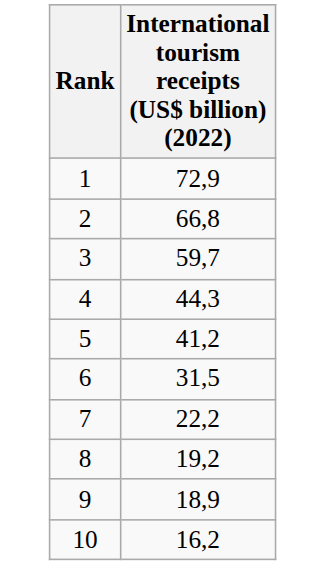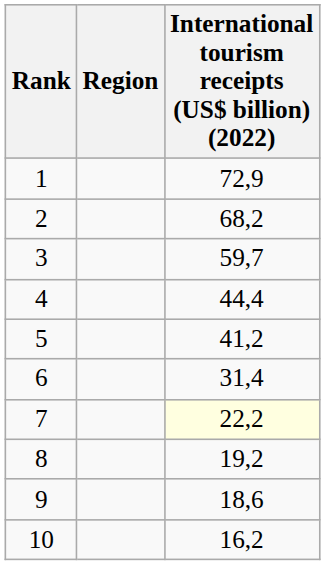 <table class="wikitable sortable" style="margin:1em auto 1em auto; text-align:center;">
 <tr>
 <th>Rank</th>
+<th>Region</th>
 <th>International <br> tourism<br> receipts<br> (US$ billion)<br> (2022)</th>
 </tr>
 <tr>
 <td>1</td>
+<td align="left"></td>
 <td>72,9</td>
 </tr>
 <tr>
 <td>2</td>
-<td>66,8</td>
+<td align="left"></td>
+<td>68,2</td>
 </tr>
 <tr>
 <td>3</td>
+<td align="left"></td>
 <td>59,7</td>
 </tr>
 <tr>
 <td>4</td>
-<td>44,3</td>
+<td align="left"></td>
+<td>44,4</td>
 </tr>
 <tr>
 <td>5</td>
+<td align="left"></td>
 <td>41,2</td>
 </tr>
 <tr>
 <td>6</td>
-<td>31,5</td>
+<td align="left"></td>
+<td>31,4</td>
 </tr>
 <tr>
 <td>7</td>
-<td>22,2</td>
+<td align="left"></td>
+<td style="background: lightyellow;">22,2</td>
 </tr>
 <tr>
 <td>8</td>
+<td align="left"></td>
 <td>19,2</td>
 </tr>
 <tr>
 <td>9</td>
-<td>18,9</td>
+<td align="left"></td>
+<td>18,6</td>
 </tr>
 <tr>
 <td>10</td>
+<td align="left"></td>
 <td>16,2</td>
 </tr>
 </table>
